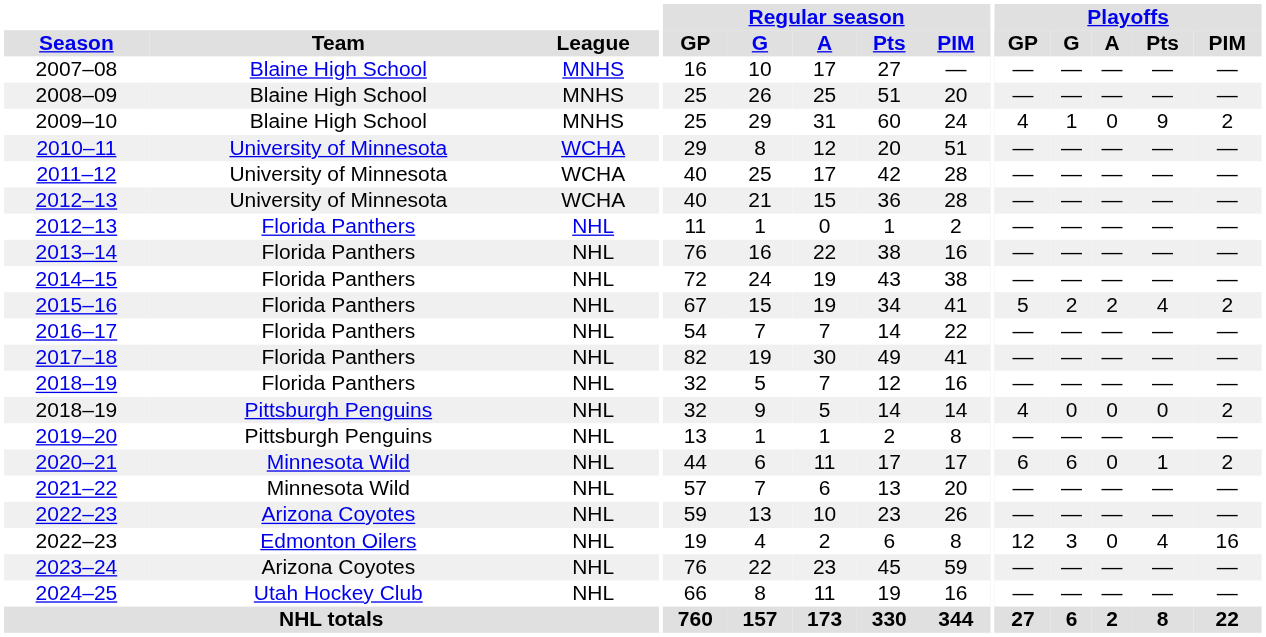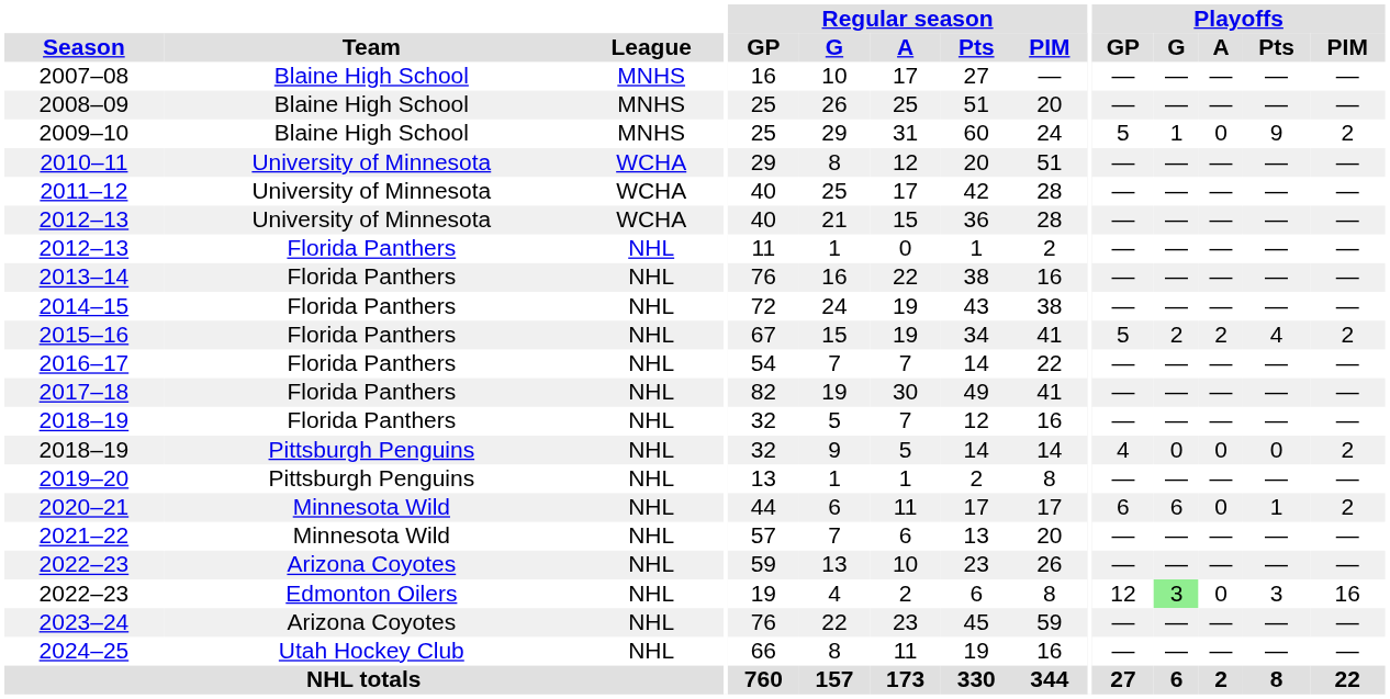 <table border="0" cellpadding="1" cellspacing="0" style="text-align:center; width:60em">
 <tr bgcolor="#e0e0e0">
 <th colspan="3"  bgcolor="#ffffff"></th>
 <th rowspan="100" bgcolor="#ffffff"></th>
 <th colspan="5"><a href='#'>Regular season</a></th>
 <th rowspan="100" bgcolor="#ffffff"></th>
 <th colspan="5"><a href='#'>Playoffs</a></th>
 </tr>
 <tr bgcolor="#e0e0e0">
 <th><a href='#'>Season</a></th>
 <th>Team</th>
 <th>League</th>
 <th>GP</th>
 <th><a href='#'>G</a></th>
 <th><a href='#'>A</a></th>
 <th><a href='#'>Pts</a></th>
 <th><a href='#'>PIM</a></th>
 <th>GP</th>
 <th>G</th>
 <th>A</th>
 <th>Pts</th>
 <th>PIM</th>
 </tr>
 <tr>
 <td>2007–08</td>
 <td><a href='#'>Blaine High School</a></td>
 <td><a href='#'>MNHS</a></td>
 <td>16</td>
 <td>10</td>
 <td>17</td>
 <td>27</td>
 <td>—</td>
 <td>—</td>
 <td>—</td>
 <td>—</td>
 <td>—</td>
 <td>—</td>
 </tr>
 <tr bgcolor="#f0f0f0">
 <td>2008–09</td>
 <td>Blaine High School</td>
 <td>MNHS</td>
 <td>25</td>
 <td>26</td>
 <td>25</td>
 <td>51</td>
 <td>20</td>
 <td>—</td>
 <td>—</td>
 <td>—</td>
 <td>—</td>
 <td>—</td>
 </tr>
 <tr>
 <td>2009–10</td>
 <td>Blaine High School</td>
 <td>MNHS</td>
 <td>25</td>
 <td>29</td>
 <td>31</td>
 <td>60</td>
 <td>24</td>
-<td>4</td>
+<td>5</td>
 <td>1</td>
 <td>0</td>
 <td>9</td>
 <td>2</td>
 </tr>
 <tr bgcolor="#f0f0f0">
 <td><a href='#'>2010–11</a></td>
 <td><a href='#'>University of Minnesota</a></td>
 <td><a href='#'>WCHA</a></td>
 <td>29</td>
 <td>8</td>
 <td>12</td>
 <td>20</td>
 <td>51</td>
 <td>—</td>
 <td>—</td>
 <td>—</td>
 <td>—</td>
 <td>—</td>
 </tr>
 <tr>
 <td><a href='#'>2011–12</a></td>
 <td>University of Minnesota</td>
 <td>WCHA</td>
 <td>40</td>
 <td>25</td>
 <td>17</td>
 <td>42</td>
 <td>28</td>
 <td>—</td>
 <td>—</td>
 <td>—</td>
 <td>—</td>
 <td>—</td>
 </tr>
 <tr bgcolor="#f0f0f0">
 <td><a href='#'>2012–13</a></td>
 <td>University of Minnesota</td>
 <td>WCHA</td>
 <td>40</td>
 <td>21</td>
 <td>15</td>
 <td>36</td>
 <td>28</td>
 <td>—</td>
 <td>—</td>
 <td>—</td>
 <td>—</td>
 <td>—</td>
 </tr>
 <tr>
 <td><a href='#'>2012–13</a></td>
 <td><a href='#'>Florida Panthers</a></td>
 <td><a href='#'>NHL</a></td>
 <td>11</td>
 <td>1</td>
 <td>0</td>
 <td>1</td>
 <td>2</td>
 <td>—</td>
 <td>—</td>
 <td>—</td>
 <td>—</td>
 <td>—</td>
 </tr>
 <tr bgcolor="#f0f0f0">
 <td><a href='#'>2013–14</a></td>
 <td>Florida Panthers</td>
 <td>NHL</td>
 <td>76</td>
 <td>16</td>
 <td>22</td>
 <td>38</td>
 <td>16</td>
 <td>—</td>
 <td>—</td>
 <td>—</td>
 <td>—</td>
 <td>—</td>
 </tr>
 <tr>
 <td><a href='#'>2014–15</a></td>
 <td>Florida Panthers</td>
 <td>NHL</td>
 <td>72</td>
 <td>24</td>
 <td>19</td>
 <td>43</td>
 <td>38</td>
 <td>—</td>
 <td>—</td>
 <td>—</td>
 <td>—</td>
 <td>—</td>
 </tr>
 <tr>
 </tr>
 <tr bgcolor="#f0f0f0">
 <td><a href='#'>2015–16</a></td>
 <td>Florida Panthers</td>
 <td>NHL</td>
 <td>67</td>
 <td>15</td>
 <td>19</td>
 <td>34</td>
 <td>41</td>
 <td>5</td>
 <td>2</td>
 <td>2</td>
 <td>4</td>
 <td>2</td>
 </tr>
 <tr>
 <td><a href='#'>2016–17</a></td>
 <td>Florida Panthers</td>
 <td>NHL</td>
 <td>54</td>
 <td>7</td>
 <td>7</td>
 <td>14</td>
 <td>22</td>
 <td>—</td>
 <td>—</td>
 <td>—</td>
 <td>—</td>
 <td>—</td>
 </tr>
 <tr bgcolor="#f0f0f0">
 <td><a href='#'>2017–18</a></td>
 <td>Florida Panthers</td>
 <td>NHL</td>
 <td>82</td>
 <td>19</td>
 <td>30</td>
 <td>49</td>
 <td>41</td>
 <td>—</td>
 <td>—</td>
 <td>—</td>
 <td>—</td>
 <td>—</td>
 </tr>
 <tr>
 <td><a href='#'>2018–19</a></td>
 <td>Florida Panthers</td>
 <td>NHL</td>
 <td>32</td>
 <td>5</td>
 <td>7</td>
 <td>12</td>
 <td>16</td>
 <td>—</td>
 <td>—</td>
 <td>—</td>
 <td>—</td>
 <td>—</td>
 </tr>
 <tr bgcolor="#f0f0f0">
 <td>2018–19</td>
 <td><a href='#'>Pittsburgh Penguins</a></td>
 <td>NHL</td>
 <td>32</td>
 <td>9</td>
 <td>5</td>
 <td>14</td>
 <td>14</td>
 <td>4</td>
 <td>0</td>
 <td>0</td>
 <td>0</td>
 <td>2</td>
 </tr>
 <tr>
 <td><a href='#'>2019–20</a></td>
 <td>Pittsburgh Penguins</td>
 <td>NHL</td>
 <td>13</td>
 <td>1</td>
 <td>1</td>
 <td>2</td>
 <td>8</td>
 <td>—</td>
 <td>—</td>
 <td>—</td>
 <td>—</td>
 <td>—</td>
 </tr>
 <tr bgcolor="#f0f0f0">
 <td><a href='#'>2020–21</a></td>
 <td><a href='#'>Minnesota Wild</a></td>
 <td>NHL</td>
 <td>44</td>
 <td>6</td>
 <td>11</td>
 <td>17</td>
 <td>17</td>
 <td>6</td>
 <td>6</td>
 <td>0</td>
 <td>1</td>
 <td>2</td>
 </tr>
 <tr>
 <td><a href='#'>2021–22</a></td>
 <td>Minnesota Wild</td>
 <td>NHL</td>
 <td>57</td>
 <td>7</td>
 <td>6</td>
 <td>13</td>
 <td>20</td>
 <td>—</td>
 <td>—</td>
 <td>—</td>
 <td>—</td>
 <td>—</td>
 </tr>
 <tr bgcolor="#f0f0f0">
 <td><a href='#'>2022–23</a></td>
 <td><a href='#'>Arizona Coyotes</a></td>
 <td>NHL</td>
 <td>59</td>
 <td>13</td>
 <td>10</td>
 <td>23</td>
 <td>26</td>
 <td>—</td>
 <td>—</td>
 <td>—</td>
 <td>—</td>
 <td>—</td>
 </tr>
 <tr>
 <td>2022–23</td>
 <td><a href='#'>Edmonton Oilers</a></td>
 <td>NHL</td>
 <td>19</td>
 <td>4</td>
 <td>2</td>
 <td>6</td>
 <td>8</td>
 <td>12</td>
+<td style="background: lightgreen;">3</td>
+<td>0</td>
 <td>3</td>
-<td>0</td>
-<td>4</td>
 <td>16</td>
 </tr>
 <tr bgcolor="#f0f0f0">
 <td><a href='#'>2023–24</a></td>
 <td>Arizona Coyotes</td>
 <td>NHL</td>
 <td>76</td>
 <td>22</td>
 <td>23</td>
 <td>45</td>
 <td>59</td>
 <td>—</td>
 <td>—</td>
 <td>—</td>
 <td>—</td>
 <td>—</td>
 </tr>
 <tr>
 <td><a href='#'>2024–25</a></td>
 <td><a href='#'>Utah Hockey Club</a></td>
 <td>NHL</td>
 <td>66</td>
 <td>8</td>
 <td>11</td>
 <td>19</td>
 <td>16</td>
 <td>—</td>
 <td>—</td>
 <td>—</td>
 <td>—</td>
 <td>—</td>
 </tr>
 <tr bgcolor="#e0e0e0">
 <th colspan="3">NHL totals</th>
 <th>760</th>
 <th>157</th>
 <th>173</th>
 <th>330</th>
 <th>344</th>
 <th>27</th>
 <th>6</th>
 <th>2</th>
 <th>8</th>
 <th>22</th>
 </tr>
 </table>
